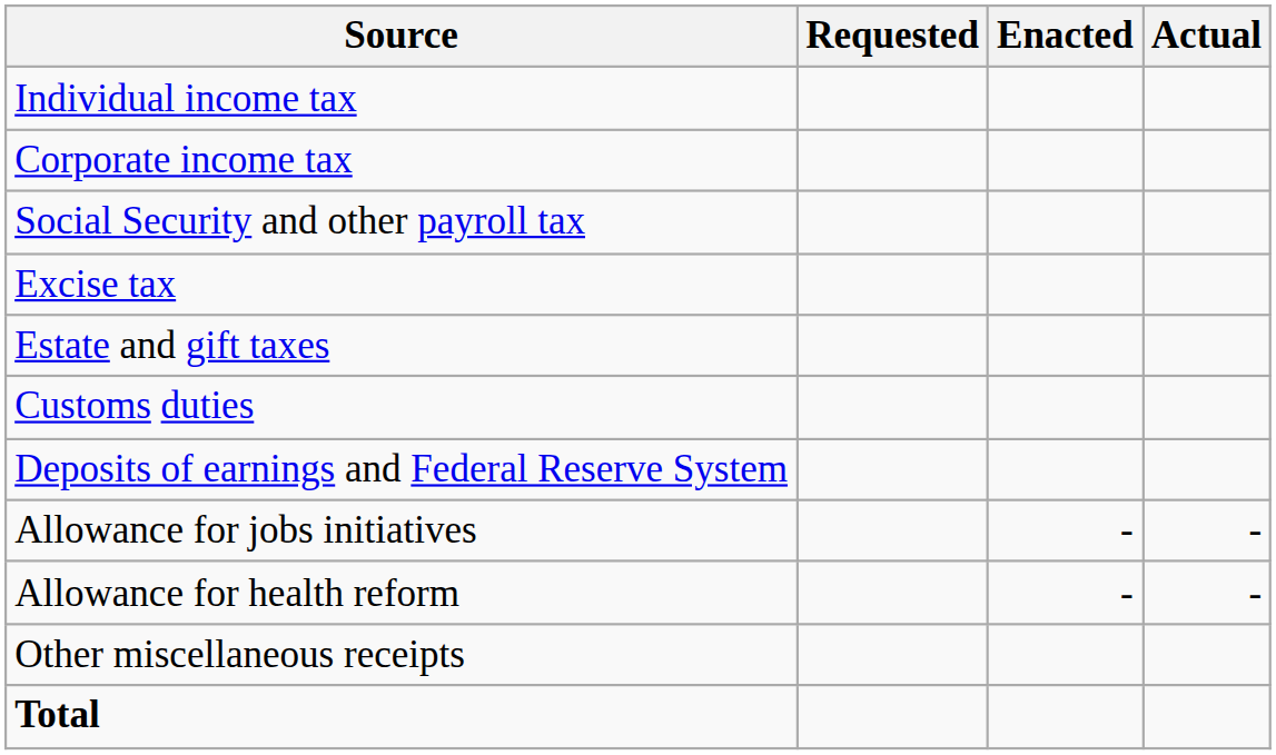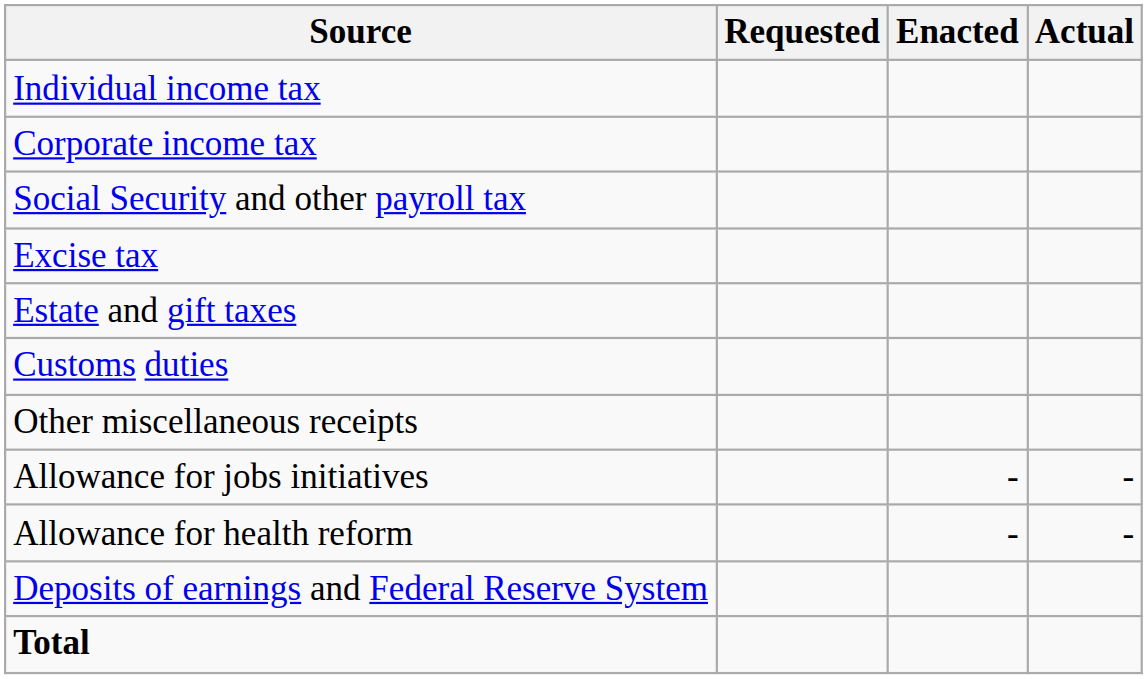 <table class="wikitable sortable">
 <tr>
 <th>Source</th>
 <th>Requested</th>
 <th>Enacted</th>
 <th>Actual</th>
 </tr>
 <tr>
 <td><a href='#'>Individual income tax</a></td>
 <td style="text-align:right"></td>
 <td style="text-align:right"></td>
 <td style="text-align:right"></td>
 </tr>
 <tr>
 <td><a href='#'>Corporate income tax</a></td>
 <td style="text-align:right"></td>
 <td style="text-align:right"></td>
 <td style="text-align:right"></td>
 </tr>
 <tr>
 <td><a href='#'>Social Security</a> and other <a href='#'>payroll tax</a></td>
 <td style="text-align:right"></td>
 <td style="text-align:right"></td>
 <td style="text-align:right"></td>
 </tr>
 <tr>
 <td><a href='#'>Excise tax</a></td>
 <td style="text-align:right"></td>
 <td style="text-align:right"></td>
 <td style="text-align:right"></td>
 </tr>
 <tr>
 <td><a href='#'>Estate</a> and <a href='#'>gift taxes</a></td>
 <td style="text-align:right"></td>
 <td style="text-align:right"></td>
 <td style="text-align:right"></td>
 </tr>
 <tr>
 <td><a href='#'>Customs</a> <a href='#'>duties</a></td>
 <td style="text-align:right"></td>
 <td style="text-align:right"></td>
 <td style="text-align:right"></td>
 </tr>
 <tr>
-<td><a href='#'>Deposits of earnings</a> and <a href='#'>Federal Reserve System</a></td>
+<td>Other miscellaneous receipts</td>
 <td style="text-align:right"></td>
 <td style="text-align:right"></td>
 <td style="text-align:right"></td>
 </tr>
 <tr>
 <td>Allowance for jobs initiatives</td>
 <td style="text-align:right"></td>
 <td style="text-align:right">-</td>
 <td style="text-align:right">-</td>
 </tr>
 <tr>
 <td>Allowance for health reform</td>
 <td style="text-align:right"></td>
 <td style="text-align:right">-</td>
 <td style="text-align:right">-</td>
 </tr>
 <tr>
-<td>Other miscellaneous receipts</td>
+<td><a href='#'>Deposits of earnings</a> and <a href='#'>Federal Reserve System</a></td>
 <td style="text-align:right"></td>
 <td style="text-align:right"></td>
 <td style="text-align:right"></td>
 </tr>
 <tr class="sortbottom">
 <td><strong>Total</strong></td>
 <td style="text-align:right"><strong></strong></td>
 <td style="text-align:right"><strong></strong></td>
 <td style="text-align:right"><strong></strong></td>
 </tr>
 </table>
